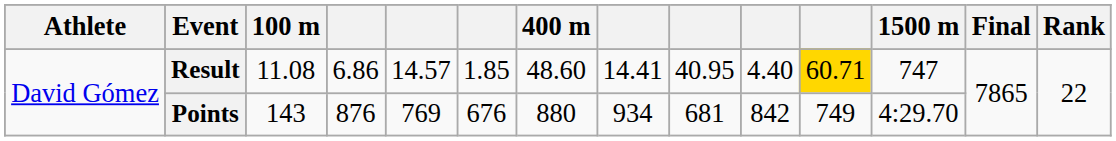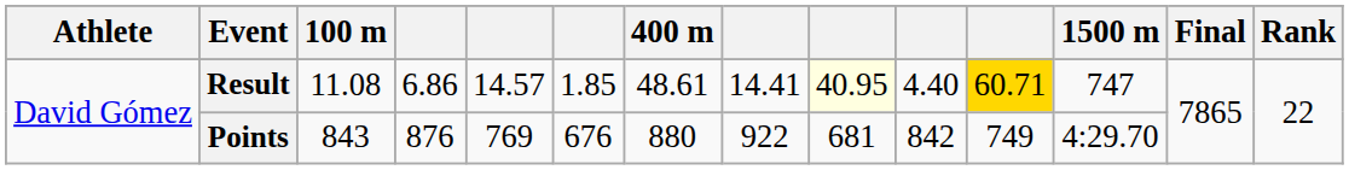 <table class="wikitable" style="font-size:90%">
 <tr>
 <th>Athlete</th>
 <th>Event</th>
 <th>100 m</th>
 <th></th>
 <th></th>
 <th></th>
 <th>400 m</th>
 <th></th>
 <th></th>
 <th></th>
 <th></th>
 <th>1500 m</th>
 <th>Final</th>
 <th>Rank</th>
 </tr>
 <tr align=center>
 <td align=left rowspan=2><a href='#'>David Gómez</a></td>
 <th style="font-size:95%">Result</th>
 <td>11.08</td>
 <td>6.86</td>
 <td>14.57</td>
 <td>1.85</td>
-<td>48.60</td>
+<td>48.61</td>
 <td>14.41</td>
-<td>40.95</td>
+<td style="background: lightyellow;">40.95</td>
 <td>4.40</td>
 <td style="background: gold;">60.71</td>
 <td>747</td>
 <td rowspan=2>7865</td>
 <td rowspan=2>22</td>
 </tr>
 <tr align=center>
 <th style="font-size:95%">Points</th>
-<td>143</td>
+<td>843</td>
 <td>876</td>
 <td>769</td>
 <td>676</td>
 <td>880</td>
-<td>934</td>
+<td>922</td>
 <td>681</td>
 <td>842</td>
 <td>749</td>
 <td>4:29.70</td>
 </tr>
 </table>
